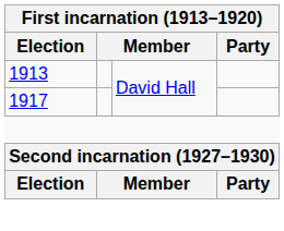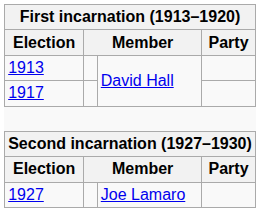 <table class="wikitable" style='border-style: none none none none;'>
 <tr>
 <th colspan="4">First incarnation (1913–1920)</th>
 </tr>
 <tr>
 <th>Election</th>
 <th colspan="2">Member</th>
 <th>Party</th>
 </tr>
 <tr style="background: #f9f9f9">
 <td><a href='#'>1913</a></td>
 <td> </td>
 <td rowspan="2"><a href='#'>David Hall</a></td>
 <td></td>
 </tr>
 <tr style="background: #f9f9f9">
 <td><a href='#'>1917</a></td>
 <td> </td>
 <td></td>
 </tr>
 <tr>
 <td colspan="4" style='border-style: none none none none;'> </td>
 </tr>
 <tr>
 <th colspan="4">Second incarnation (1927–1930)</th>
 </tr>
 <tr>
 <th>Election</th>
 <th colspan="2">Member</th>
 <th>Party</th>
 </tr>
+<tr style="background: #f9f9f9">
+<td><a href='#'>1927</a></td>
+<td> </td>
+<td><a href='#'>Joe Lamaro</a></td>
+<td></td>
+</tr>
 </table>
